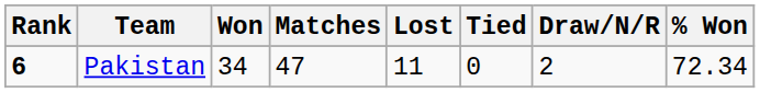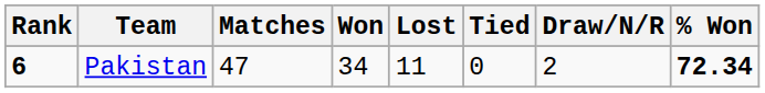 <table class="wikitable" width=50%>
 <tr>
 <th>Rank</th>
 <th>Team</th>
+<th>Matches</th>
 <th>Won</th>
-<th>Matches</th>
 <th>Lost</th>
 <th>Tied</th>
 <th>Draw/N/R</th>
 <th>% Won</th>
 </tr>
 <tr>
 <td><strong>6</strong></td>
 <td> <a href='#'>Pakistan</a></td>
+<td>47</td>
 <td>34</td>
-<td>47</td>
 <td>11</td>
 <td>0</td>
 <td>2</td>
-<td>72.34</td>
+<td><strong>72.34</strong></td>
 </tr>
 </table>
